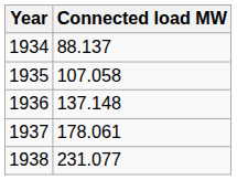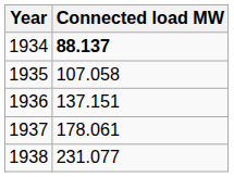 <table class="wikitable">
 <tr>
 <th>Year</th>
 <th>Connected load MW</th>
 </tr>
 <tr>
 <td>1934</td>
-<td>88.137</td>
+<td><strong>88.137</strong></td>
 </tr>
 <tr>
 <td>1935</td>
 <td>107.058</td>
 </tr>
 <tr>
 <td>1936</td>
-<td>137.148</td>
+<td>137.151</td>
 </tr>
 <tr>
 <td>1937</td>
 <td>178.061</td>
 </tr>
 <tr>
 <td>1938</td>
 <td>231.077</td>
 </tr>
 </table>
